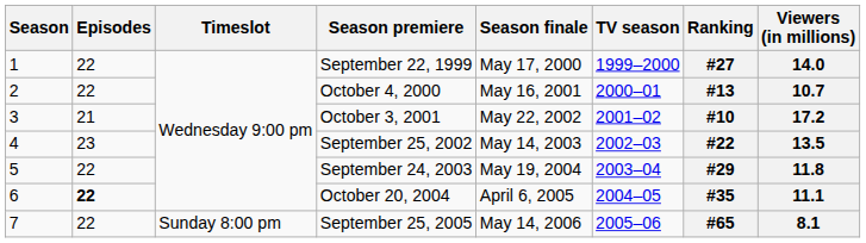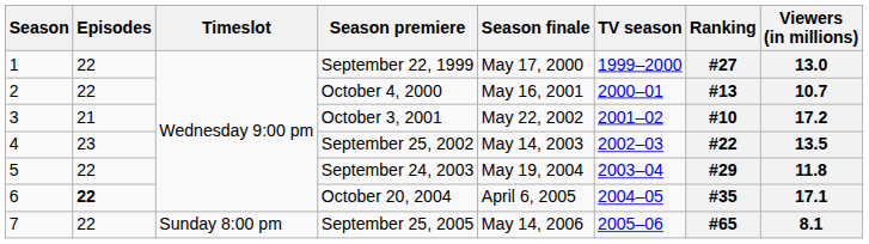 <table class="wikitable">
 <tr style="background:#e0e0e0; white-space:nowrap;">
 <th>Season</th>
 <th>Episodes</th>
 <th>Timeslot</th>
 <th>Season premiere</th>
 <th>Season finale</th>
 <th>TV season</th>
 <th>Ranking</th>
 <th>Viewers<br>(in millions)</th>
 </tr>
 <tr style="background:#f9f9f9;">
 <td>1</td>
 <td>22</td>
 <td rowspan="6">Wednesday 9:00 pm</td>
 <td>September 22, 1999</td>
 <td>May 17, 2000</td>
 <td><a href='#'>1999–2000</a></td>
 <th>#27</th>
-<th>14.0</th>
+<th>13.0</th>
 </tr>
 <tr style="background:#f9f9f9;">
 <td>2</td>
 <td>22</td>
 <td>October 4, 2000</td>
 <td>May 16, 2001</td>
 <td><a href='#'>2000–01</a></td>
 <th>#13</th>
 <th>10.7</th>
 </tr>
 <tr style="background:#f9f9f9;">
 <td>3</td>
 <td>21</td>
 <td>October 3, 2001</td>
 <td>May 22, 2002</td>
 <td><a href='#'>2001–02</a></td>
 <th>#10</th>
 <th>17.2</th>
 </tr>
 <tr style="background:#f9f9f9;">
 <td>4</td>
 <td>23</td>
 <td>September 25, 2002</td>
 <td>May 14, 2003</td>
 <td><a href='#'>2002–03</a></td>
 <th>#22</th>
 <th>13.5</th>
 </tr>
 <tr style="background:#f9f9f9;">
 <td>5</td>
 <td>22</td>
 <td>September 24, 2003</td>
 <td>May 19, 2004</td>
 <td><a href='#'>2003–04</a></td>
 <th>#29</th>
 <th>11.8</th>
 </tr>
 <tr style="background:#f9f9f9;">
 <td>6</td>
 <td><strong>22</strong></td>
 <td>October 20, 2004</td>
 <td>April 6, 2005</td>
 <td><a href='#'>2004–05</a></td>
 <th>#35</th>
-<th style="text-align: center;">11.1</th>
+<th style="text-align: center;">17.1</th>
 </tr>
 <tr style="background:#f9f9f9;">
 <td>7</td>
 <td>22</td>
 <td>Sunday 8:00 pm</td>
 <td>September 25, 2005</td>
 <td>May 14, 2006</td>
 <td><a href='#'>2005–06</a></td>
 <th>#65</th>
 <th>8.1</th>
 </tr>
 </table>
